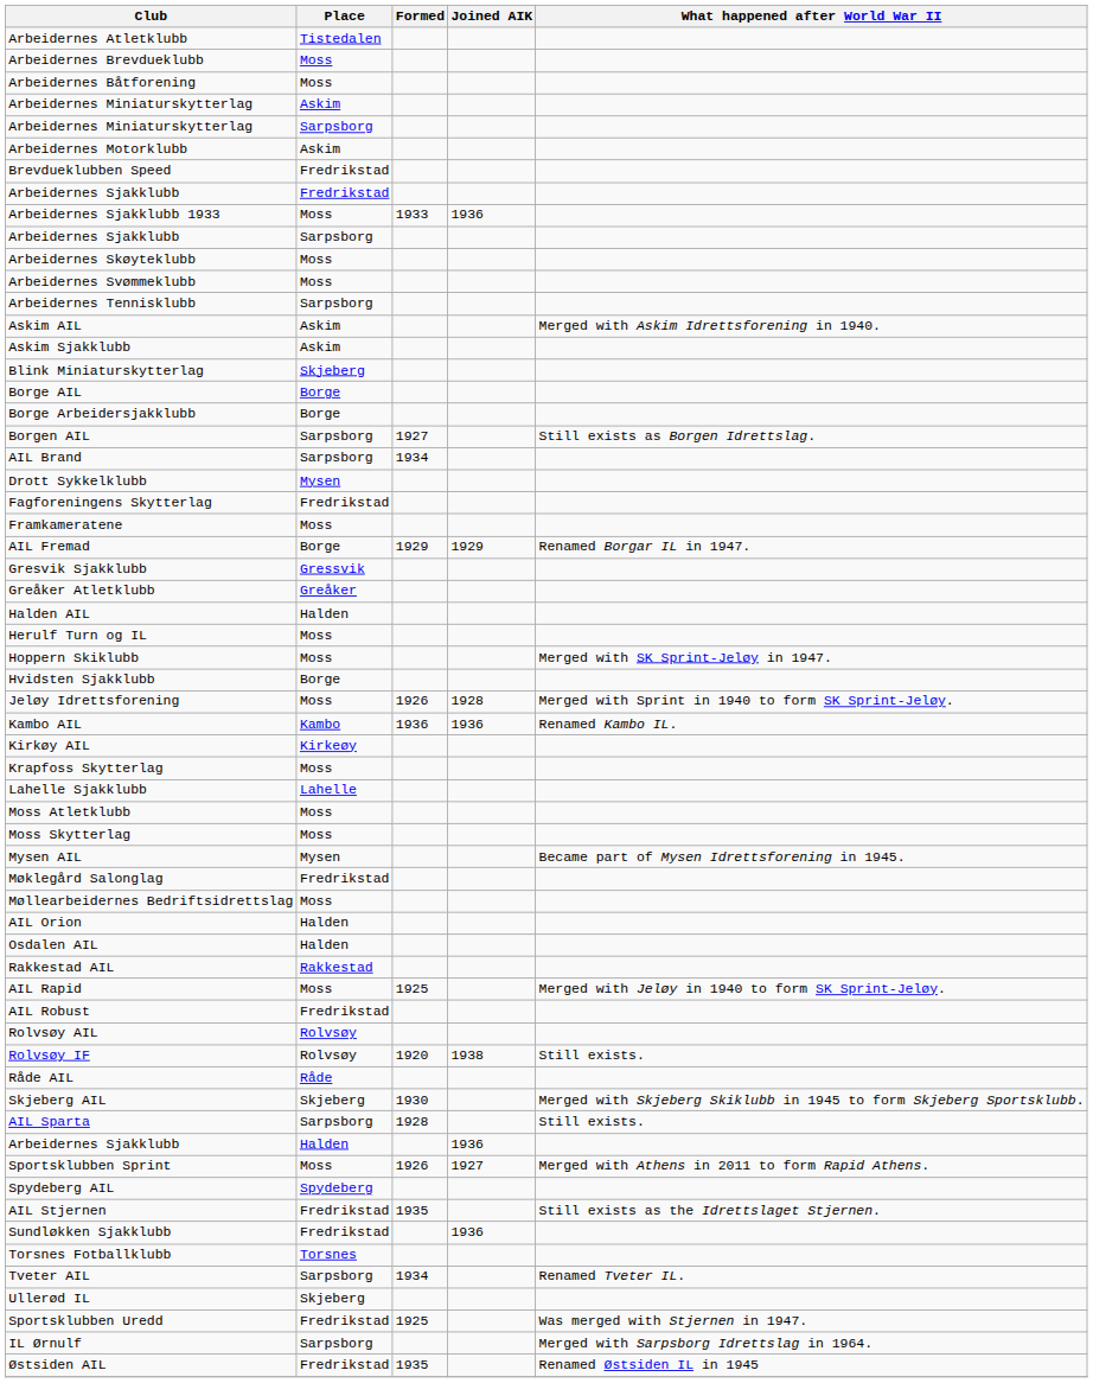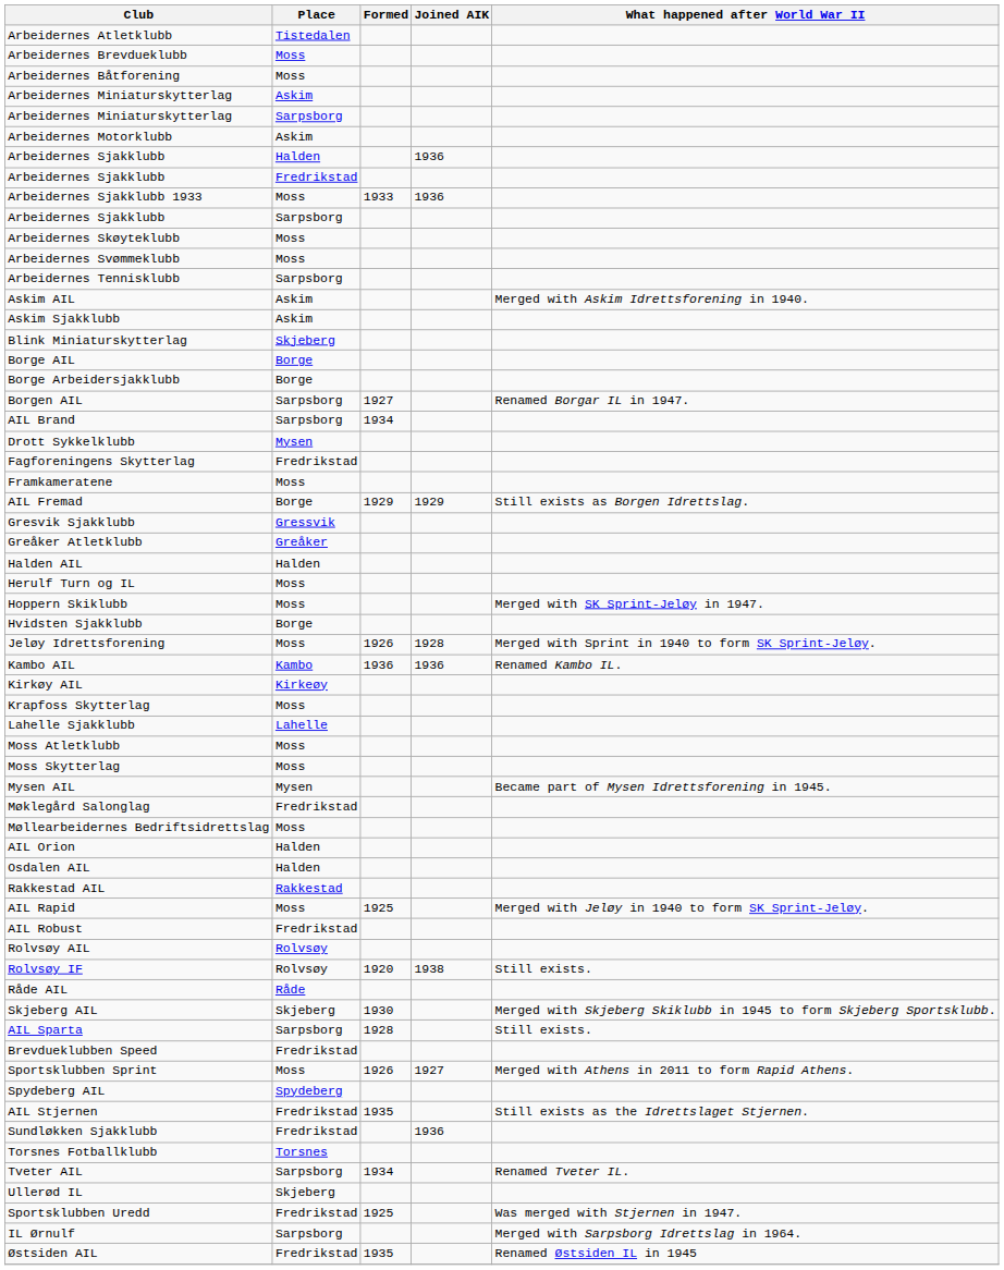 <table class=wikitable>
 <tr>
 <th>Club</th>
 <th>Place</th>
 <th>Formed</th>
 <th>Joined AIK</th>
 <th>What happened after <a href='#'>World War II</a></th>
 </tr>
 <tr>
 <td>Arbeidernes Atletklubb</td>
 <td><a href='#'>Tistedalen</a></td>
 <td></td>
 <td></td>
 <td></td>
 </tr>
 <tr>
 <td>Arbeidernes Brevdueklubb</td>
 <td><a href='#'>Moss</a></td>
 <td></td>
 <td></td>
 <td></td>
 </tr>
 <tr>
 <td>Arbeidernes Båtforening</td>
 <td>Moss</td>
 <td></td>
 <td></td>
 <td></td>
 </tr>
 <tr>
 <td>Arbeidernes Miniaturskytterlag</td>
 <td><a href='#'>Askim</a></td>
 <td></td>
 <td></td>
 <td></td>
 </tr>
 <tr>
 <td>Arbeidernes Miniaturskytterlag</td>
 <td><a href='#'>Sarpsborg</a></td>
 <td></td>
 <td></td>
 <td></td>
 </tr>
 <tr>
 <td>Arbeidernes Motorklubb</td>
 <td>Askim</td>
 <td></td>
 <td></td>
 <td></td>
 </tr>
 <tr>
-<td>Brevdueklubben Speed</td>
-<td>Fredrikstad</td>
+<td>Arbeidernes Sjakklubb</td>
+<td><a href='#'>Halden</a></td>
 <td></td>
-<td></td>
+<td>1936</td>
 <td></td>
 </tr>
 <tr>
 <td>Arbeidernes Sjakklubb</td>
 <td><a href='#'>Fredrikstad</a></td>
 <td></td>
 <td></td>
 <td></td>
 </tr>
 <tr>
 <td>Arbeidernes Sjakklubb 1933</td>
 <td>Moss</td>
 <td>1933</td>
 <td>1936</td>
 <td></td>
 </tr>
 <tr>
 <td>Arbeidernes Sjakklubb</td>
 <td>Sarpsborg</td>
 <td></td>
 <td></td>
 <td></td>
 </tr>
 <tr>
 <td>Arbeidernes Skøyteklubb</td>
 <td>Moss</td>
 <td></td>
 <td></td>
 <td></td>
 </tr>
 <tr>
 <td>Arbeidernes Svømmeklubb</td>
 <td>Moss</td>
 <td></td>
 <td></td>
 <td></td>
 </tr>
 <tr>
 <td>Arbeidernes Tennisklubb</td>
 <td>Sarpsborg</td>
 <td></td>
 <td></td>
 <td></td>
 </tr>
 <tr>
 <td>Askim AIL</td>
 <td>Askim</td>
 <td></td>
 <td></td>
 <td>Merged with <em>Askim Idrettsforening</em> in 1940.</td>
 </tr>
 <tr>
 <td>Askim Sjakklubb</td>
 <td>Askim</td>
 <td></td>
 <td></td>
 <td></td>
 </tr>
 <tr>
 <td>Blink Miniaturskytterlag</td>
 <td><a href='#'>Skjeberg</a></td>
 <td></td>
 <td></td>
 <td></td>
 </tr>
 <tr>
 <td>Borge AIL</td>
 <td><a href='#'>Borge</a></td>
 <td></td>
 <td></td>
 <td></td>
 </tr>
 <tr>
 <td>Borge Arbeidersjakklubb</td>
 <td>Borge</td>
 <td></td>
 <td></td>
 <td></td>
 </tr>
 <tr>
 <td>Borgen AIL</td>
 <td>Sarpsborg</td>
 <td>1927</td>
 <td></td>
-<td>Still exists as <em>Borgen Idrettslag</em>.</td>
+<td>Renamed <em>Borgar IL</em> in 1947.</td>
 </tr>
 <tr>
 <td>AIL Brand</td>
 <td>Sarpsborg</td>
 <td>1934</td>
 <td></td>
 <td></td>
 </tr>
 <tr>
 <td>Drott Sykkelklubb</td>
 <td><a href='#'>Mysen</a></td>
 <td></td>
 <td></td>
 <td></td>
 </tr>
 <tr>
 <td>Fagforeningens Skytterlag</td>
 <td>Fredrikstad</td>
 <td></td>
 <td></td>
 <td></td>
 </tr>
 <tr>
 <td>Framkameratene</td>
 <td>Moss</td>
 <td></td>
 <td></td>
 <td></td>
 </tr>
 <tr>
 <td>AIL Fremad</td>
 <td>Borge</td>
 <td>1929</td>
 <td>1929</td>
-<td>Renamed <em>Borgar IL</em> in 1947.</td>
+<td>Still exists as <em>Borgen Idrettslag</em>.</td>
 </tr>
 <tr>
 <td>Gresvik Sjakklubb</td>
 <td><a href='#'>Gressvik</a></td>
 <td></td>
 <td></td>
 <td></td>
 </tr>
 <tr>
 <td>Greåker Atletklubb</td>
 <td><a href='#'>Greåker</a></td>
 <td></td>
 <td></td>
 <td></td>
 </tr>
 <tr>
 <td>Halden AIL</td>
 <td>Halden</td>
 <td></td>
 <td></td>
 <td></td>
 </tr>
 <tr>
 <td>Herulf Turn og IL</td>
 <td>Moss</td>
 <td></td>
 <td></td>
 <td></td>
 </tr>
 <tr>
 <td>Hoppern Skiklubb</td>
 <td>Moss</td>
 <td></td>
 <td></td>
 <td>Merged with <a href='#'>SK Sprint-Jeløy</a> in 1947.</td>
 </tr>
 <tr>
 <td>Hvidsten Sjakklubb</td>
 <td>Borge</td>
 <td></td>
 <td></td>
 <td></td>
 </tr>
 <tr>
 <td>Jeløy Idrettsforening</td>
 <td>Moss</td>
 <td>1926</td>
 <td>1928</td>
 <td>Merged with Sprint in 1940 to form <a href='#'>SK Sprint-Jeløy</a>.</td>
 </tr>
 <tr>
 <td>Kambo AIL</td>
 <td><a href='#'>Kambo</a></td>
 <td>1936</td>
 <td>1936</td>
 <td>Renamed <em>Kambo IL</em>.</td>
 </tr>
 <tr>
 <td>Kirkøy AIL</td>
 <td><a href='#'>Kirkeøy</a></td>
 <td></td>
 <td></td>
 <td></td>
 </tr>
 <tr>
 <td>Krapfoss Skytterlag</td>
 <td>Moss</td>
 <td></td>
 <td></td>
 <td></td>
 </tr>
 <tr>
 <td>Lahelle Sjakklubb</td>
 <td><a href='#'>Lahelle</a></td>
 <td></td>
 <td></td>
 <td></td>
 </tr>
 <tr>
 <td>Moss Atletklubb</td>
 <td>Moss</td>
 <td></td>
 <td></td>
 <td></td>
 </tr>
 <tr>
 <td>Moss Skytterlag</td>
 <td>Moss</td>
 <td></td>
 <td></td>
 <td></td>
 </tr>
 <tr>
 <td>Mysen AIL</td>
 <td>Mysen</td>
 <td></td>
 <td></td>
 <td>Became part of <em>Mysen Idrettsforening</em> in 1945.</td>
 </tr>
 <tr>
 <td>Møklegård Salonglag</td>
 <td>Fredrikstad</td>
 <td></td>
 <td></td>
 <td></td>
 </tr>
 <tr>
 <td>Møllearbeidernes Bedriftsidrettslag</td>
 <td>Moss</td>
 <td></td>
 <td></td>
 <td></td>
 </tr>
 <tr>
 <td>AIL Orion</td>
 <td>Halden</td>
 <td></td>
 <td></td>
 <td></td>
 </tr>
 <tr>
 <td>Osdalen AIL</td>
 <td>Halden</td>
 <td></td>
 <td></td>
 <td></td>
 </tr>
 <tr>
 <td>Rakkestad AIL</td>
 <td><a href='#'>Rakkestad</a></td>
 <td></td>
 <td></td>
 <td></td>
 </tr>
 <tr>
 <td>AIL Rapid</td>
 <td>Moss</td>
 <td>1925</td>
 <td></td>
 <td>Merged with <em>Jeløy</em> in 1940 to form <a href='#'>SK Sprint-Jeløy</a>.</td>
 </tr>
 <tr>
 <td>AIL Robust</td>
 <td>Fredrikstad</td>
 <td></td>
 <td></td>
 <td></td>
 </tr>
 <tr>
 <td>Rolvsøy AIL</td>
 <td><a href='#'>Rolvsøy</a></td>
 <td></td>
 <td></td>
 <td></td>
 </tr>
 <tr>
 <td><a href='#'>Rolvsøy IF</a></td>
 <td>Rolvsøy</td>
 <td>1920</td>
 <td>1938</td>
 <td>Still exists.</td>
 </tr>
 <tr>
 <td>Råde AIL</td>
 <td><a href='#'>Råde</a></td>
 <td></td>
 <td></td>
 <td></td>
 </tr>
 <tr>
 <td>Skjeberg AIL</td>
 <td>Skjeberg</td>
 <td>1930</td>
 <td></td>
 <td>Merged with <em>Skjeberg Skiklubb</em> in 1945 to form <em>Skjeberg Sportsklubb</em>.</td>
 </tr>
 <tr>
 <td><a href='#'>AIL Sparta</a></td>
 <td>Sarpsborg</td>
 <td>1928</td>
 <td></td>
 <td>Still exists.</td>
 </tr>
 <tr>
-<td>Arbeidernes Sjakklubb</td>
-<td><a href='#'>Halden</a></td>
+<td>Brevdueklubben Speed</td>
+<td>Fredrikstad</td>
 <td></td>
-<td>1936</td>
+<td></td>
 <td></td>
 </tr>
 <tr>
 <td>Sportsklubben Sprint</td>
 <td>Moss</td>
 <td>1926</td>
 <td>1927</td>
 <td>Merged with <em>Athens</em> in 2011 to form <em>Rapid Athens</em>.</td>
 </tr>
 <tr>
 <td>Spydeberg AIL</td>
 <td><a href='#'>Spydeberg</a></td>
 <td></td>
 <td></td>
 <td></td>
 </tr>
 <tr>
 <td>AIL Stjernen</td>
 <td>Fredrikstad</td>
 <td>1935</td>
 <td></td>
 <td>Still exists as the <em>Idrettslaget Stjernen</em>.</td>
 </tr>
 <tr>
 <td>Sundløkken Sjakklubb</td>
 <td>Fredrikstad</td>
 <td></td>
 <td>1936</td>
 <td></td>
 </tr>
 <tr>
 <td>Torsnes Fotballklubb</td>
 <td><a href='#'>Torsnes</a></td>
 <td></td>
 <td></td>
 <td></td>
 </tr>
 <tr>
 <td>Tveter AIL</td>
 <td>Sarpsborg</td>
 <td>1934</td>
 <td></td>
 <td>Renamed <em>Tveter IL</em>.</td>
 </tr>
 <tr>
 <td>Ullerød IL</td>
 <td>Skjeberg</td>
 <td></td>
 <td></td>
 <td></td>
 </tr>
 <tr>
 <td>Sportsklubben Uredd</td>
 <td>Fredrikstad</td>
 <td>1925</td>
 <td></td>
 <td>Was merged with <em>Stjernen</em> in 1947.</td>
 </tr>
 <tr>
 <td>IL Ørnulf</td>
 <td>Sarpsborg</td>
 <td></td>
 <td></td>
 <td>Merged with <em>Sarpsborg Idrettslag</em> in 1964.</td>
 </tr>
 <tr>
 <td>Østsiden AIL</td>
 <td>Fredrikstad</td>
 <td>1935</td>
 <td></td>
 <td>Renamed <a href='#'>Østsiden IL</a> in 1945</td>
 </tr>
 <tr>
 </tr>
 </table>
